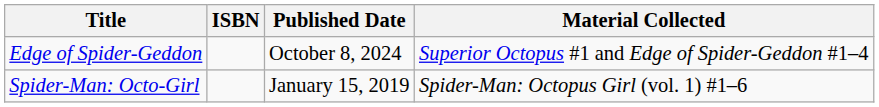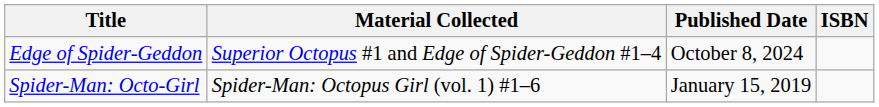 <table class="wikitable">
 <tr>
 <th>Title</th>
+<th>Material Collected</th>
+<th>Published Date</th>
 <th>ISBN</th>
-<th>Published Date</th>
-<th>Material Collected</th>
 </tr>
 <tr>
 <td><em><a href='#'>Edge of Spider-Geddon</a></em></td>
+<td><em><a href='#'>Superior Octopus</a></em> #1 and <em>Edge of Spider-Geddon</em> #1–4</td>
+<td>October 8, 2024</td>
 <td></td>
-<td>October 8, 2024</td>
-<td><em><a href='#'>Superior Octopus</a></em> #1 and <em>Edge of Spider-Geddon</em> #1–4</td>
 </tr>
 <tr>
 <td><em><a href='#'>Spider-Man: Octo-Girl</a></em></td>
+<td><em>Spider-Man: Octopus Girl</em> (vol. 1) #1–6</td>
+<td>January 15, 2019</td>
 <td></td>
-<td>January 15, 2019</td>
-<td><em>Spider-Man: Octopus Girl</em> (vol. 1) #1–6</td>
 </tr>
 </table>
